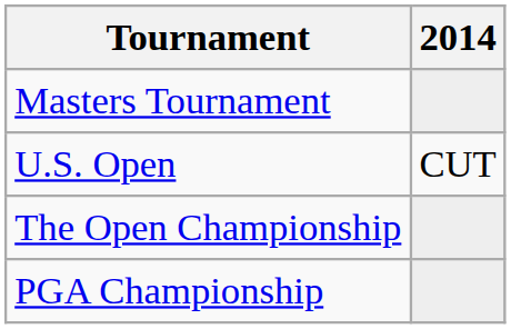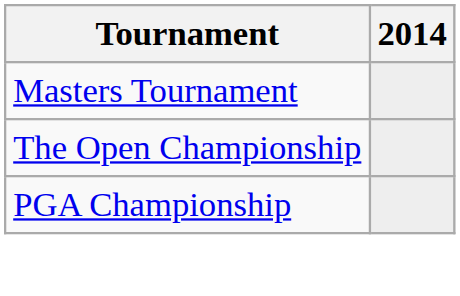 <table class="wikitable" style="font-size:95%;text-align:center;">
 <tr>
 <th>Tournament</th>
 <th>2014</th>
 </tr>
 <tr>
 <td align=left><a href='#'>Masters Tournament</a></td>
 <td style="background:#eeeeee;"></td>
 </tr>
 <tr>
-<td align=left><a href='#'>U.S. Open</a></td>
-<td>CUT</td>
-</tr>
-<tr>
 <td align=left><a href='#'>The Open Championship</a></td>
 <td style="background:#eeeeee;"></td>
 </tr>
 <tr>
 <td align=left><a href='#'>PGA Championship</a></td>
 <td style="background:#eeeeee;"></td>
 </tr>
 </table>
